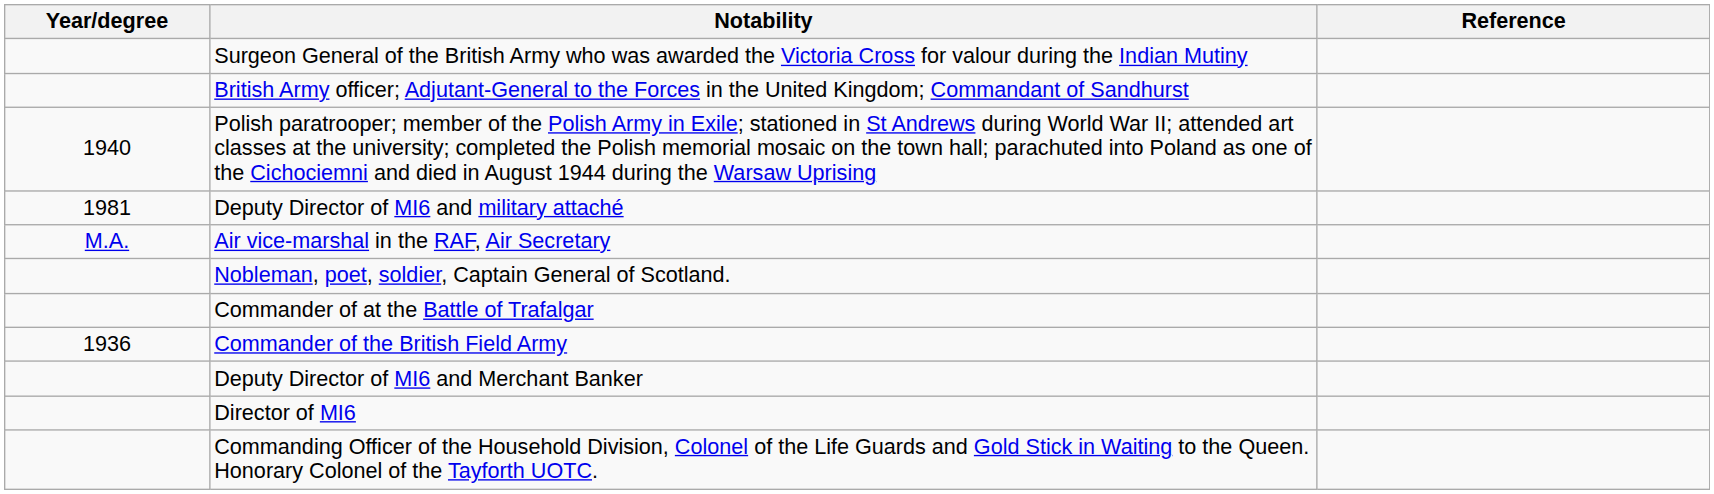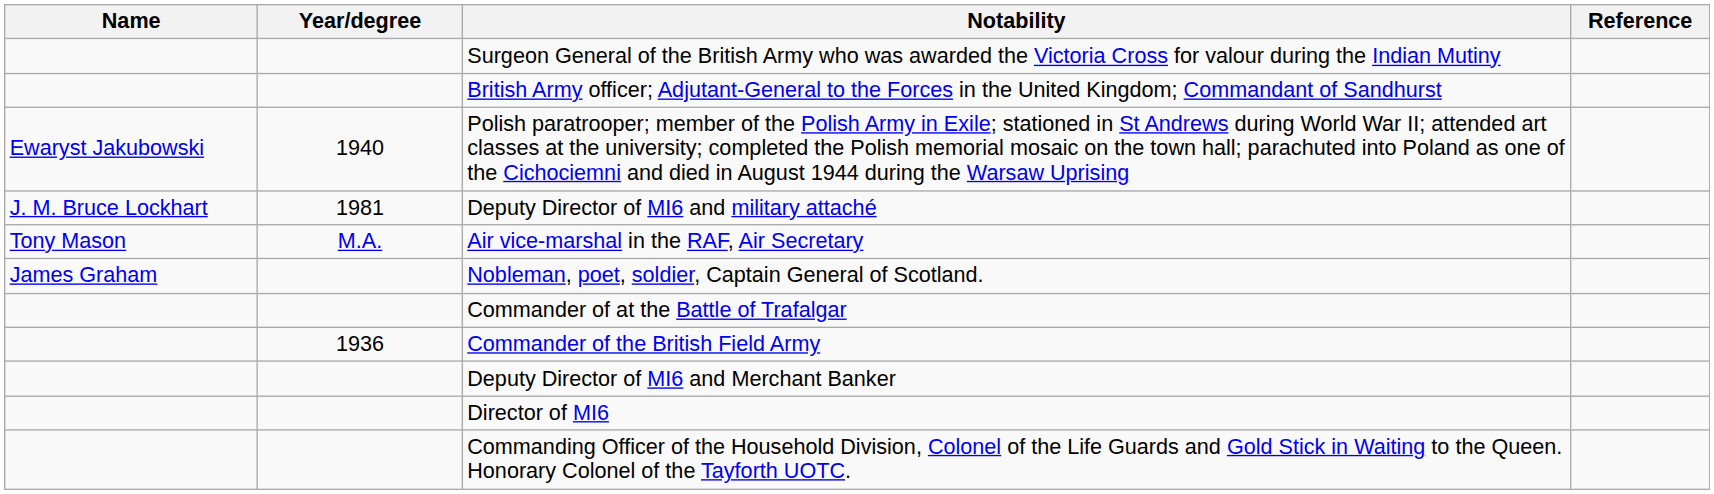 <table class="wikitable sortable" style="width:100%">
 <tr>
+<th style="width:*;">Name</th>
 <th style="width:12%;">Year/degree</th>
 <th style="width:65%;" class="unsortable">Notability</th>
 <th style="width:*;" class="unsortable">Reference</th>
 </tr>
 <tr>
+<td></td>
 <td style="text-align:center;"></td>
 <td>Surgeon General of the British Army who was awarded the <a href='#'>Victoria Cross</a> for valour during the <a href='#'>Indian Mutiny</a></td>
 <td style="text-align:center;"></td>
 </tr>
 <tr>
+<td></td>
 <td style="text-align:center;"></td>
 <td><a href='#'>British Army</a> officer; <a href='#'>Adjutant-General to the Forces</a> in the United Kingdom; <a href='#'>Commandant of Sandhurst</a></td>
 <td style="text-align:center;"></td>
 </tr>
 <tr>
+<td><a href='#'>Ewaryst Jakubowski</a></td>
 <td style="text-align:center;">1940</td>
 <td>Polish paratrooper; member of the <a href='#'>Polish Army in Exile</a>; stationed in <a href='#'>St Andrews</a> during World War II; attended art classes at the university; completed the Polish memorial mosaic on the town hall; parachuted into Poland as one of the <a href='#'>Cichociemni</a> and died in August 1944 during the <a href='#'>Warsaw Uprising</a></td>
 <td style="text-align:center;"></td>
 </tr>
 <tr>
+<td><a href='#'>J. M. Bruce Lockhart</a></td>
 <td style="text-align:center;">1981</td>
 <td>Deputy Director of <a href='#'>MI6</a> and <a href='#'>military attaché</a></td>
 <td style="text-align:center;"></td>
 </tr>
 <tr>
+<td><a href='#'>Tony Mason</a></td>
 <td style="text-align:center;"><a href='#'>M.A.</a></td>
 <td><a href='#'>Air vice-marshal</a> in the <a href='#'>RAF</a>, <a href='#'>Air Secretary</a></td>
 <td style="text-align:center;"></td>
 </tr>
 <tr>
+<td><a href='#'>James Graham</a></td>
 <td></td>
 <td><a href='#'>Nobleman</a>, <a href='#'>poet</a>, <a href='#'>soldier</a>, Captain General of Scotland.</td>
 <td style="text-align:center;"></td>
 </tr>
 <tr>
+<td></td>
 <td style="text-align:center;"></td>
 <td>Commander of  at the <a href='#'>Battle of Trafalgar</a></td>
 <td style="text-align:center;"></td>
 </tr>
 <tr>
+<td></td>
 <td style="text-align:center;">1936</td>
 <td><a href='#'>Commander of the British Field Army</a></td>
 <td style="text-align:center;"></td>
 </tr>
 <tr>
+<td></td>
 <td style="text-align:center;"></td>
 <td>Deputy Director of <a href='#'>MI6</a> and Merchant Banker</td>
 <td style="text-align:center;"></td>
 </tr>
 <tr>
+<td></td>
 <td style="text-align:center;"></td>
 <td>Director of <a href='#'>MI6</a></td>
 <td style="text-align:center;"></td>
 </tr>
 <tr>
+<td></td>
 <td style="text-align:center;"></td>
 <td>Commanding Officer of the Household Division, <a href='#'>Colonel</a> of the Life Guards and <a href='#'>Gold Stick in Waiting</a> to the Queen. Honorary Colonel of the <a href='#'>Tayforth UOTC</a>.</td>
 <td style="text-align:center;"></td>
 </tr>
 </table>
